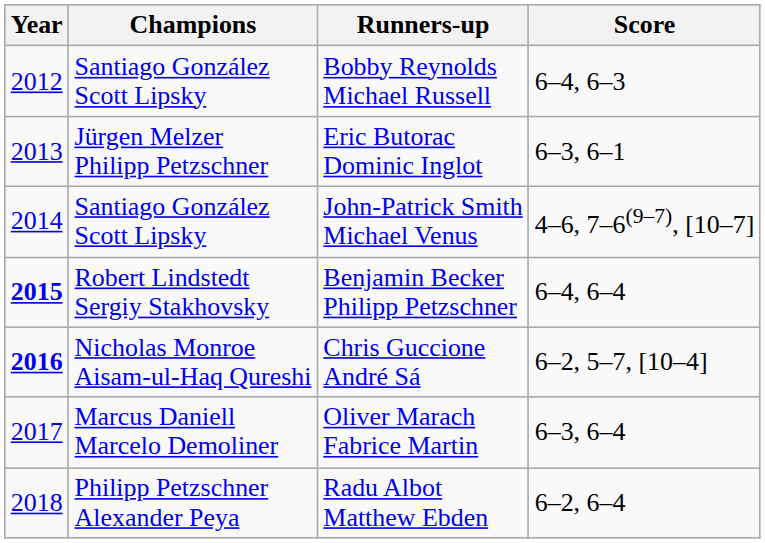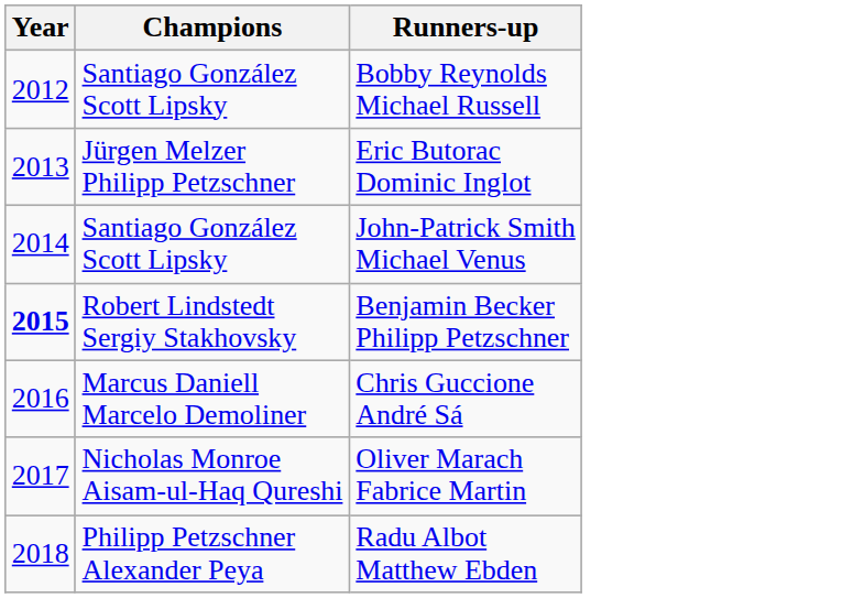 <table class="wikitable">
 <tr>
 <th>Year</th>
 <th>Champions</th>
 <th>Runners-up</th>
-<th>Score</th>
 </tr>
 <tr>
 <td><a href='#'>2012</a></td>
 <td> <a href='#'>Santiago González</a><br> <a href='#'>Scott Lipsky</a></td>
 <td> <a href='#'>Bobby Reynolds</a><br> <a href='#'>Michael Russell</a></td>
-<td>6–4, 6–3</td>
 </tr>
 <tr>
 <td><a href='#'>2013</a></td>
 <td> <a href='#'>Jürgen Melzer</a><br> <a href='#'>Philipp Petzschner</a></td>
 <td> <a href='#'>Eric Butorac</a><br> <a href='#'>Dominic Inglot</a></td>
-<td>6–3, 6–1</td>
 </tr>
 <tr>
 <td><a href='#'>2014</a></td>
 <td> <a href='#'>Santiago González</a><br> <a href='#'>Scott Lipsky</a></td>
 <td> <a href='#'>John-Patrick Smith</a><br> <a href='#'>Michael Venus</a></td>
-<td>4–6, 7–6<sup>(9–7)</sup>, [10–7]</td>
 </tr>
 <tr>
 <td><strong><a href='#'>2015</a></strong></td>
 <td> <a href='#'>Robert Lindstedt</a><br> <a href='#'>Sergiy Stakhovsky</a></td>
 <td> <a href='#'>Benjamin Becker</a><br> <a href='#'>Philipp Petzschner</a></td>
-<td>6–4, 6–4</td>
 </tr>
 <tr>
-<td><strong><a href='#'>2016</a></strong></td>
-<td> <a href='#'>Nicholas Monroe</a><br> <a href='#'>Aisam-ul-Haq Qureshi</a></td>
+<td><a href='#'>2016</a></td>
+<td> <a href='#'>Marcus Daniell</a><br> <a href='#'>Marcelo Demoliner</a></td>
 <td> <a href='#'>Chris Guccione</a><br> <a href='#'>André Sá</a></td>
-<td>6–2, 5–7, [10–4]</td>
 </tr>
 <tr>
 <td><a href='#'>2017</a></td>
-<td> <a href='#'>Marcus Daniell</a><br> <a href='#'>Marcelo Demoliner</a></td>
+<td> <a href='#'>Nicholas Monroe</a><br> <a href='#'>Aisam-ul-Haq Qureshi</a></td>
 <td> <a href='#'>Oliver Marach</a><br> <a href='#'>Fabrice Martin</a></td>
-<td>6–3, 6–4</td>
 </tr>
 <tr>
 <td><a href='#'>2018</a></td>
 <td> <a href='#'>Philipp Petzschner</a><br> <a href='#'>Alexander Peya</a></td>
 <td> <a href='#'>Radu Albot</a><br> <a href='#'>Matthew Ebden</a></td>
-<td>6–2, 6–4</td>
 </tr>
 </table>
